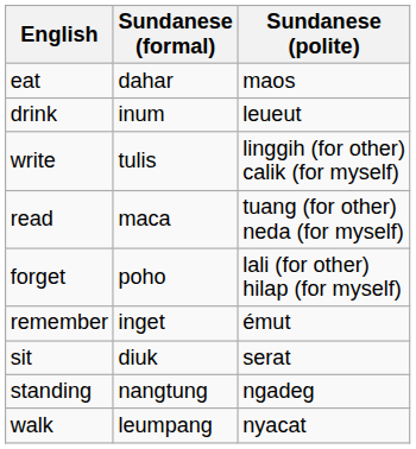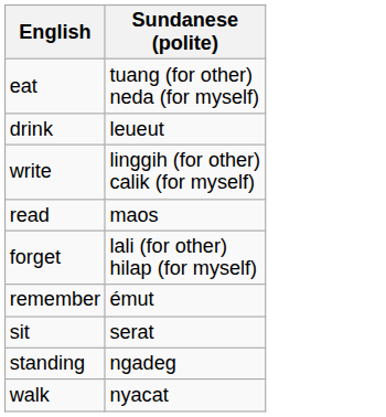 <table class="wikitable">
 <tr>
 <th>English</th>
-<th>Sundanese <br>(formal)</th>
 <th>Sundanese <br>(polite)</th>
 </tr>
 <tr>
 <td>eat</td>
-<td>dahar</td>
-<td>maos</td>
+<td>tuang (for other)<br>neda (for myself)</td>
 </tr>
 <tr>
 <td>drink</td>
-<td>inum</td>
 <td>leueut</td>
 </tr>
 <tr>
 <td>write</td>
-<td>tulis</td>
 <td>linggih (for other)<br>calik (for myself)</td>
 </tr>
 <tr>
 <td>read</td>
-<td>maca</td>
-<td>tuang (for other)<br>neda (for myself)</td>
+<td>maos</td>
 </tr>
 <tr>
 <td>forget</td>
-<td>poho</td>
 <td>lali (for other)<br>hilap (for myself)</td>
 </tr>
 <tr>
 <td>remember</td>
-<td>inget</td>
 <td>émut</td>
 </tr>
 <tr>
 <td>sit</td>
-<td>diuk</td>
 <td>serat</td>
 </tr>
 <tr>
 <td>standing</td>
-<td>nangtung</td>
 <td>ngadeg</td>
 </tr>
 <tr>
 <td>walk</td>
-<td>leumpang</td>
 <td>nyacat</td>
 </tr>
 </table>
